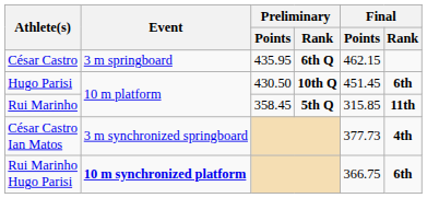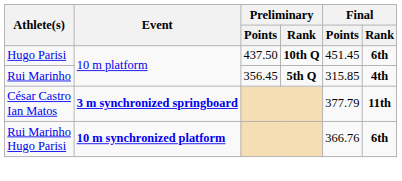 <table class=wikitable style="font-size:90%">
 <tr>
 <th rowspan="2">Athlete(s)</th>
 <th rowspan="2">Event</th>
 <th colspan="2">Preliminary</th>
 <th colspan="2">Final</th>
 </tr>
 <tr>
 <th>Points</th>
 <th>Rank</th>
 <th>Points</th>
 <th>Rank</th>
 </tr>
 <tr>
-<td><a href='#'>César Castro</a></td>
-<td><a href='#'>3 m springboard</a></td>
-<td align=center>435.95</td>
-<td align=center><strong>6th Q</strong></td>
-<td align=center>462.15</td>
-<td align=center></td>
-</tr>
-<tr>
 <td><a href='#'>Hugo Parisi</a></td>
 <td rowspan=2><a href='#'>10 m platform</a></td>
-<td align=center>430.50</td>
+<td align=center>437.50</td>
 <td align=center><strong>10th Q</strong></td>
 <td align=center>451.45</td>
 <td align=center><strong>6th</strong></td>
 </tr>
 <tr>
 <td><a href='#'>Rui Marinho</a></td>
-<td align=center>358.45</td>
+<td align=center>356.45</td>
 <td align=center><strong>5th Q</strong></td>
 <td align=center>315.85</td>
-<td align=center><strong>11th</strong></td>
+<td align=center><strong>4th</strong></td>
 </tr>
 <tr>
 <td><a href='#'>César Castro</a><br><a href='#'>Ian Matos</a></td>
-<td><a href='#'>3 m synchronized springboard</a></td>
+<td><strong><a href='#'>3 m synchronized springboard</a></strong></td>
 <td colspan=2 bgcolor=wheat></td>
-<td align=center>377.73</td>
-<td align=center><strong>4th</strong></td>
+<td align=center>377.79</td>
+<td align=center><strong>11th</strong></td>
 </tr>
 <tr>
 <td><a href='#'>Rui Marinho</a><br><a href='#'>Hugo Parisi</a></td>
 <td><strong><a href='#'>10 m synchronized platform</a></strong></td>
 <td colspan=2 bgcolor=wheat></td>
-<td align=center>366.75</td>
+<td align=center>366.76</td>
 <td align=center><strong>6th</strong></td>
 </tr>
 </table>
